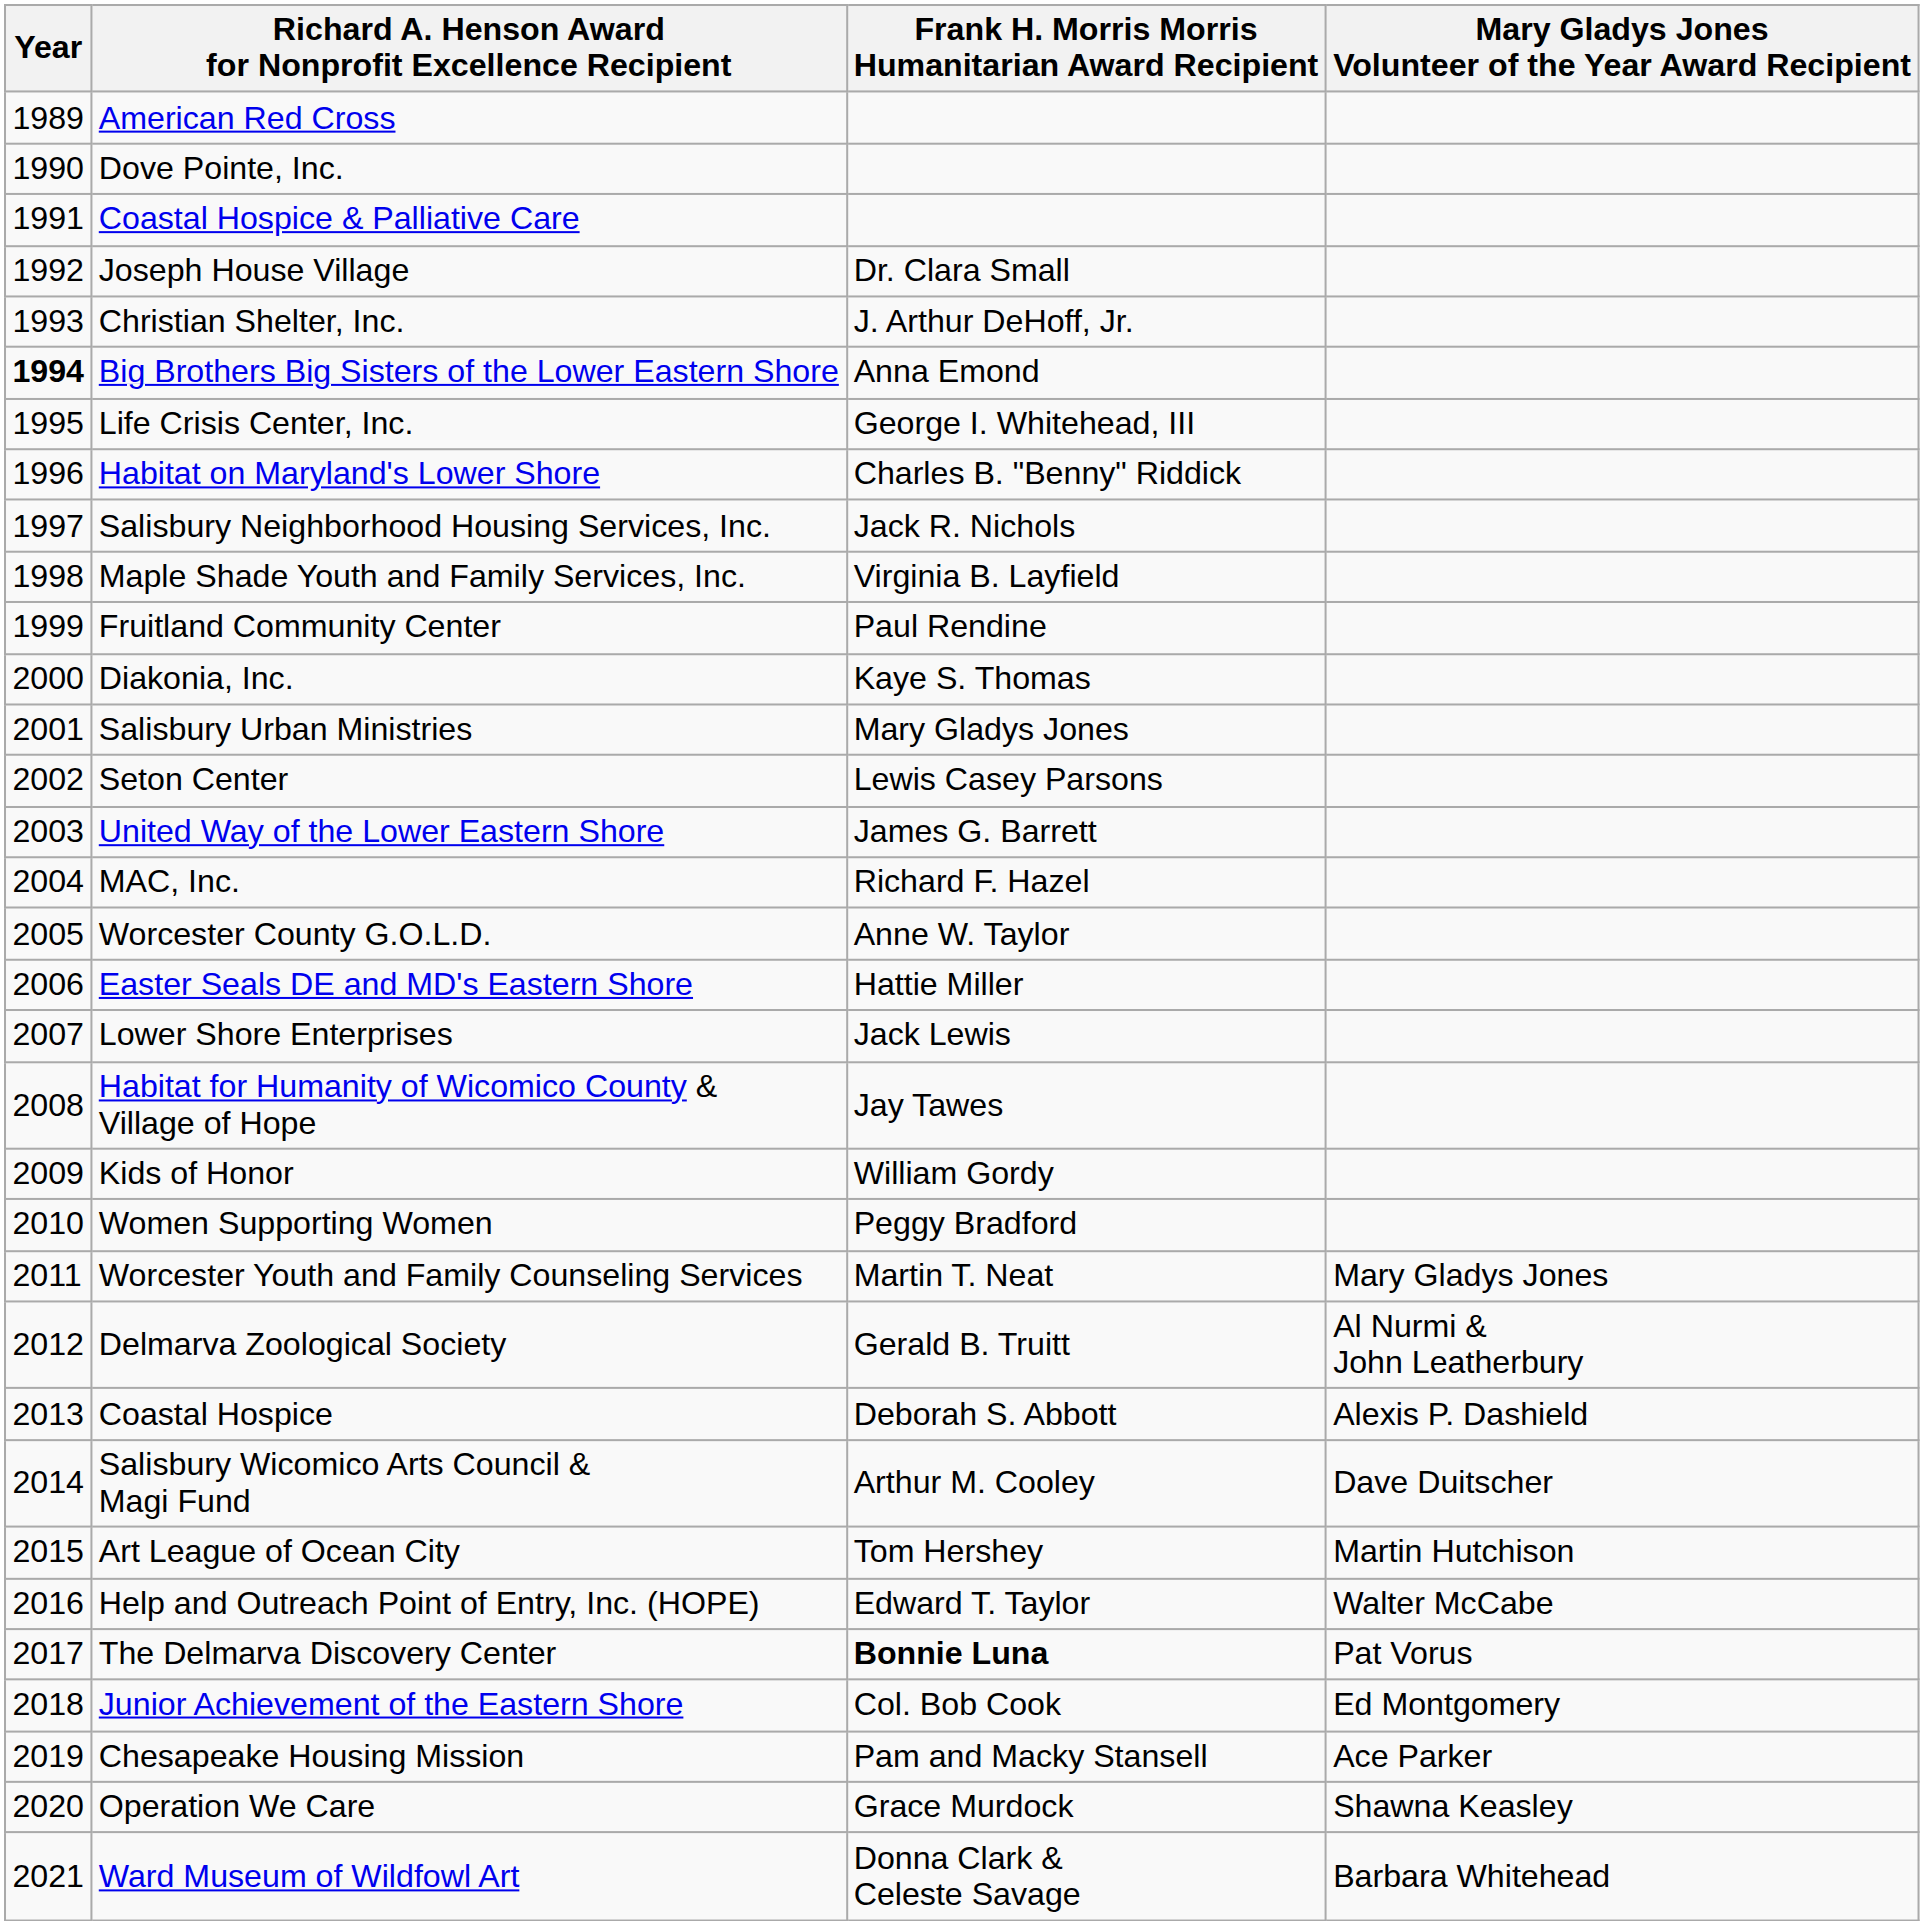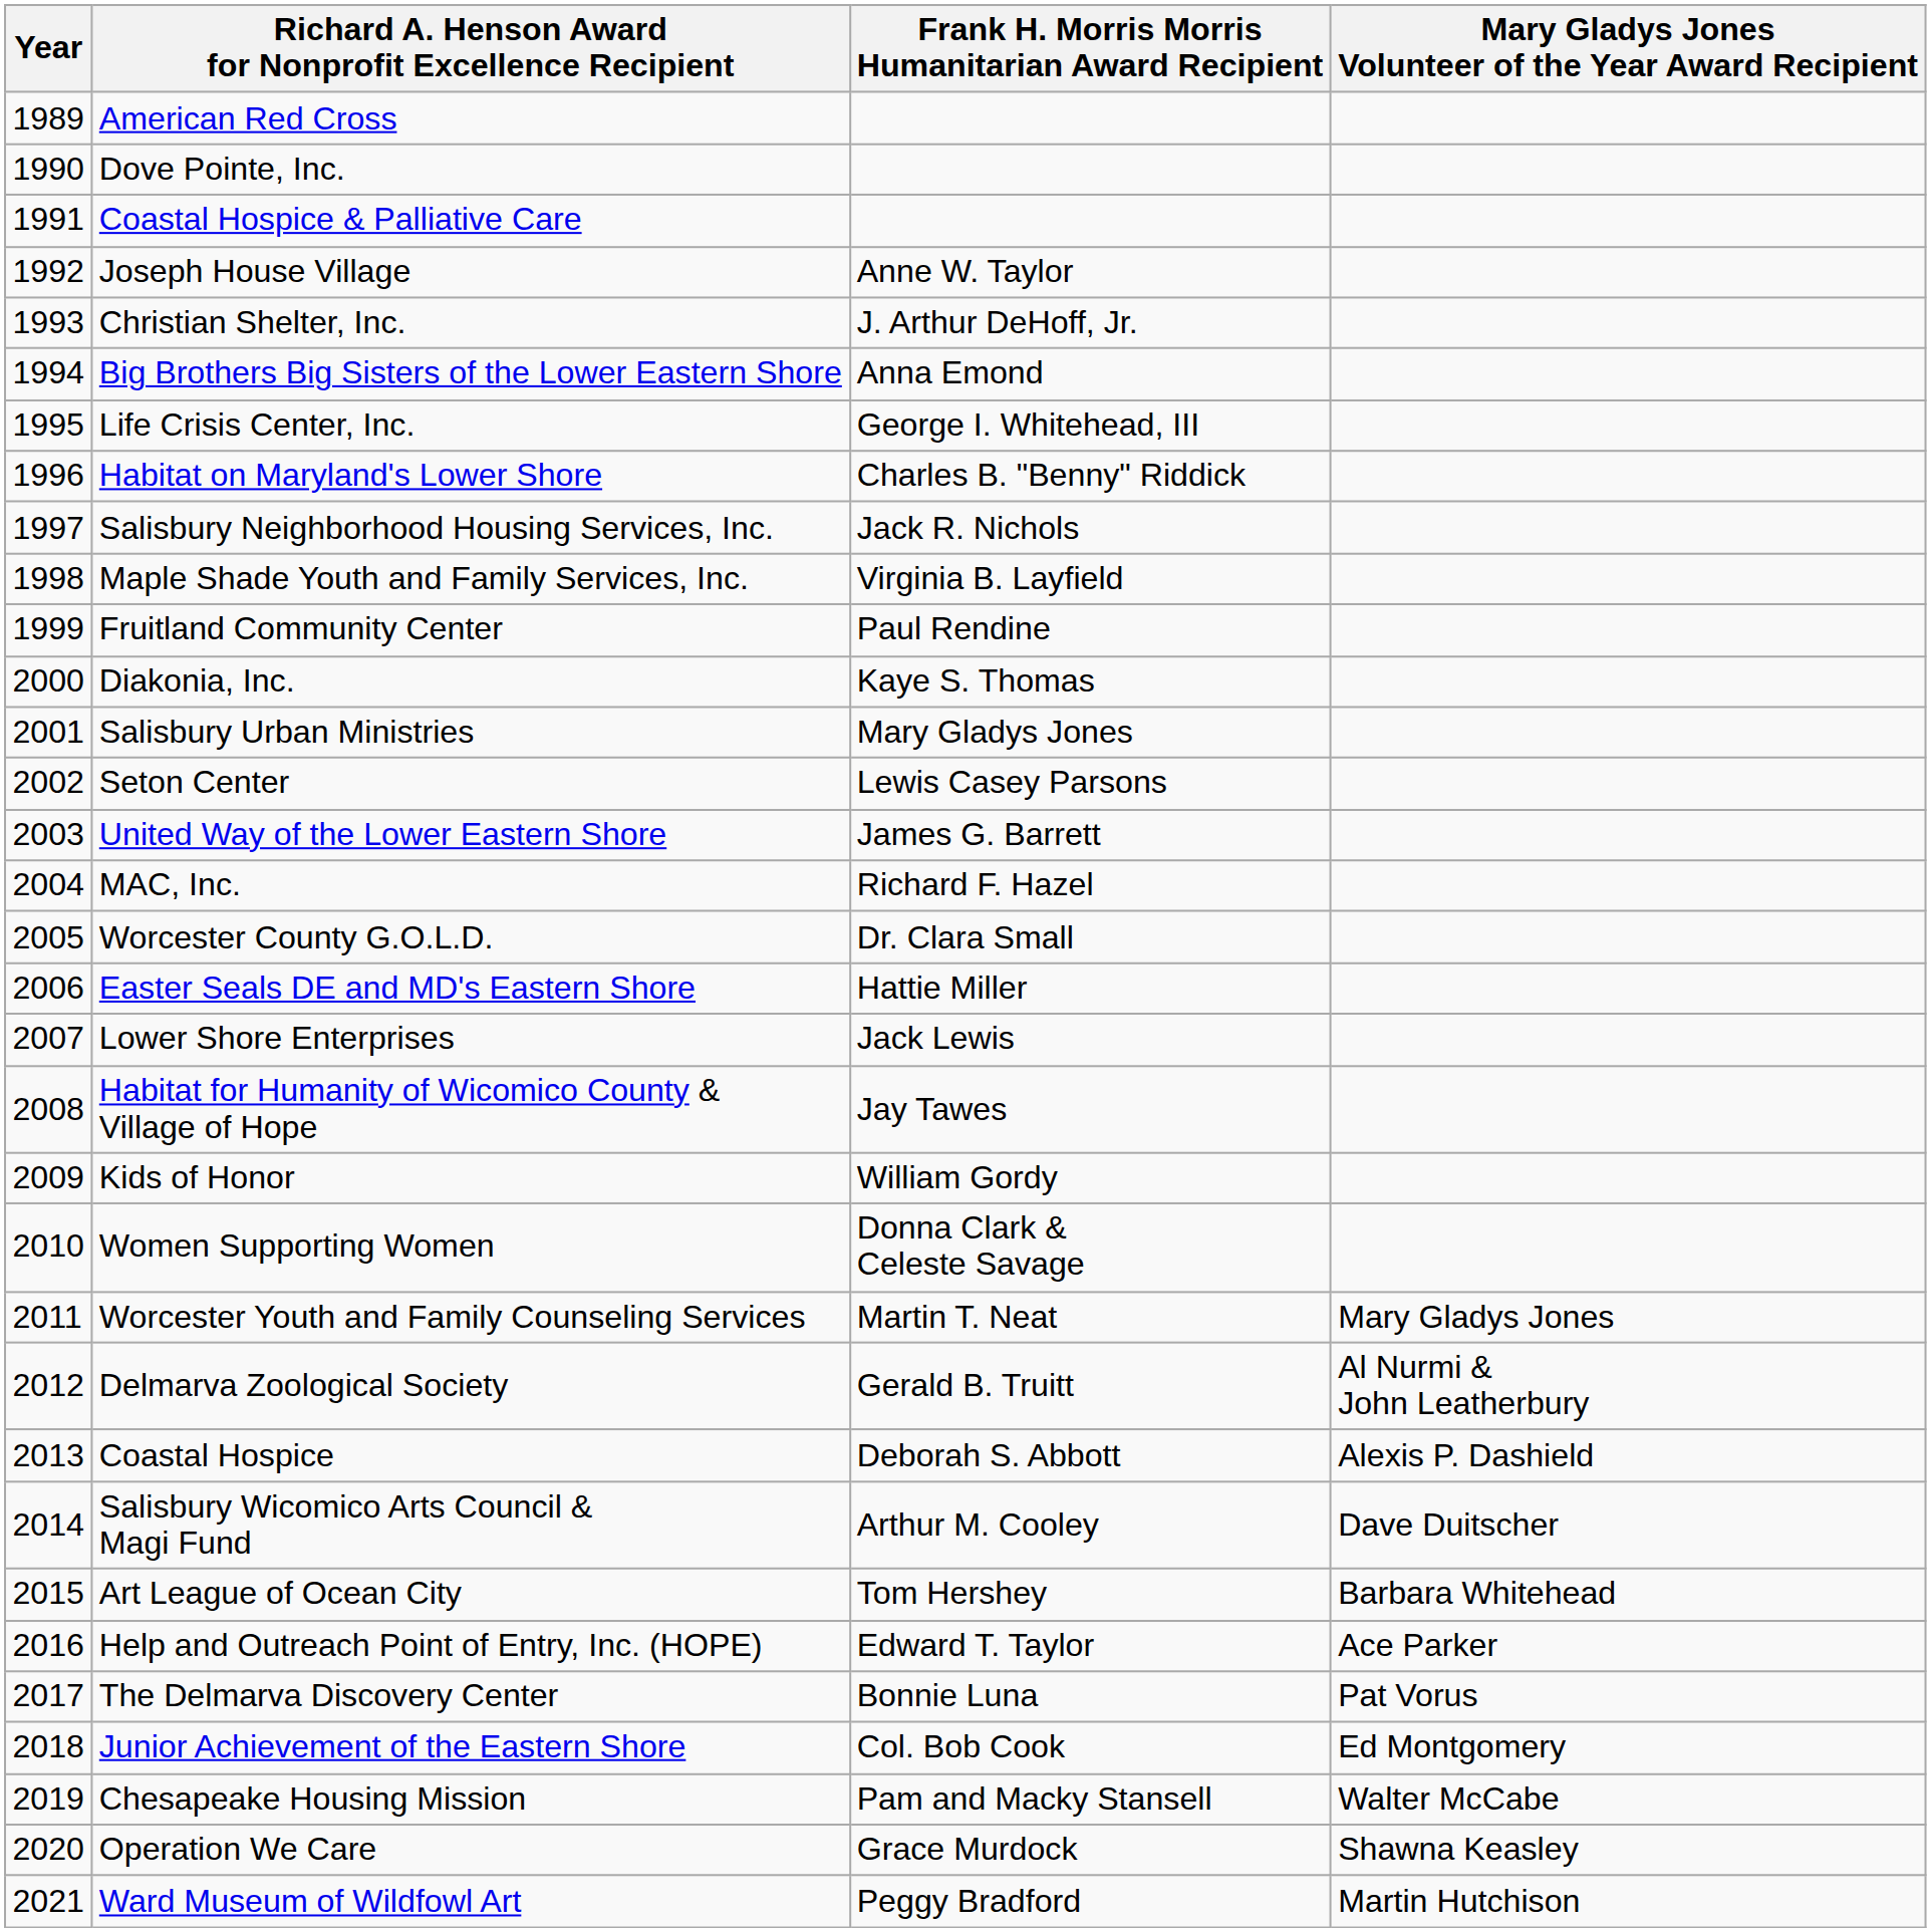 <table class="wikitable">
 <tr>
 <th>Year</th>
 <th>Richard A. Henson Award <br>for Nonprofit Excellence Recipient</th>
 <th>Frank H. Morris Morris <br>Humanitarian Award Recipient</th>
 <th>Mary Gladys Jones <br>Volunteer of the Year Award Recipient</th>
 </tr>
 <tr>
 <td>1989</td>
 <td><a href='#'>American Red Cross</a></td>
 <td></td>
 <td></td>
 </tr>
 <tr>
 <td>1990</td>
 <td>Dove Pointe, Inc.</td>
 <td></td>
 <td></td>
 </tr>
 <tr>
 <td>1991</td>
 <td><a href='#'>Coastal Hospice & Palliative Care</a></td>
 <td></td>
 <td></td>
 </tr>
 <tr>
 <td>1992</td>
 <td>Joseph House Village</td>
-<td>Dr. Clara Small</td>
+<td>Anne W. Taylor</td>
 <td></td>
 </tr>
 <tr>
 <td>1993</td>
 <td>Christian Shelter, Inc.</td>
 <td>J. Arthur DeHoff, Jr.</td>
 <td></td>
 </tr>
 <tr>
-<td><strong>1994</strong></td>
+<td>1994</td>
 <td><a href='#'>Big Brothers Big Sisters of the Lower Eastern Shore</a></td>
 <td>Anna Emond</td>
 <td></td>
 </tr>
 <tr>
 <td>1995</td>
 <td>Life Crisis Center, Inc.</td>
 <td>George I. Whitehead, III</td>
 <td></td>
 </tr>
 <tr>
 <td>1996</td>
 <td><a href='#'>Habitat on Maryland's Lower Shore</a></td>
 <td>Charles B. "Benny" Riddick</td>
 <td></td>
 </tr>
 <tr>
 <td>1997</td>
 <td>Salisbury Neighborhood Housing Services, Inc.</td>
 <td>Jack R. Nichols</td>
 <td></td>
 </tr>
 <tr>
 <td>1998</td>
 <td>Maple Shade Youth and Family Services, Inc.</td>
 <td>Virginia B. Layfield</td>
 <td></td>
 </tr>
 <tr>
 <td>1999</td>
 <td>Fruitland Community Center</td>
 <td>Paul Rendine</td>
 <td></td>
 </tr>
 <tr>
 <td>2000</td>
 <td>Diakonia, Inc.</td>
 <td>Kaye S. Thomas</td>
 <td></td>
 </tr>
 <tr>
 <td>2001</td>
 <td>Salisbury Urban Ministries</td>
 <td>Mary Gladys Jones</td>
 <td></td>
 </tr>
 <tr>
 <td>2002</td>
 <td>Seton Center</td>
 <td>Lewis Casey Parsons</td>
 <td></td>
 </tr>
 <tr>
 <td>2003</td>
 <td><a href='#'>United Way of the Lower Eastern Shore</a></td>
 <td>James G. Barrett</td>
 <td></td>
 </tr>
 <tr>
 <td>2004</td>
 <td>MAC, Inc.</td>
 <td>Richard F. Hazel</td>
 <td></td>
 </tr>
 <tr>
 <td>2005</td>
 <td>Worcester County G.O.L.D.</td>
-<td>Anne W. Taylor</td>
+<td>Dr. Clara Small</td>
 <td></td>
 </tr>
 <tr>
 <td>2006</td>
 <td><a href='#'>Easter Seals DE and MD's Eastern Shore</a></td>
 <td>Hattie Miller</td>
 <td></td>
 </tr>
 <tr>
 <td>2007</td>
 <td>Lower Shore Enterprises</td>
 <td>Jack Lewis</td>
 <td></td>
 </tr>
 <tr>
 <td>2008</td>
 <td><a href='#'>Habitat for Humanity of Wicomico County</a> &<br>Village of Hope</td>
 <td>Jay Tawes</td>
 <td></td>
 </tr>
 <tr>
 <td>2009</td>
 <td>Kids of Honor</td>
 <td>William Gordy</td>
 <td></td>
 </tr>
 <tr>
 <td>2010</td>
 <td>Women Supporting Women</td>
-<td>Peggy Bradford</td>
+<td>Donna Clark &<br>Celeste Savage</td>
 <td></td>
 </tr>
 <tr>
 <td>2011</td>
 <td>Worcester Youth and Family Counseling Services</td>
 <td>Martin T. Neat</td>
 <td>Mary Gladys Jones</td>
 </tr>
 <tr>
 <td>2012</td>
 <td>Delmarva Zoological Society</td>
 <td>Gerald B. Truitt</td>
 <td>Al Nurmi &<br>John Leatherbury</td>
 </tr>
 <tr>
 <td>2013</td>
 <td>Coastal Hospice</td>
 <td>Deborah S. Abbott</td>
 <td>Alexis P. Dashield</td>
 </tr>
 <tr>
 <td>2014</td>
 <td>Salisbury Wicomico Arts Council &<br>Magi Fund</td>
 <td>Arthur M. Cooley</td>
 <td>Dave Duitscher</td>
 </tr>
 <tr>
 <td>2015</td>
 <td>Art League of Ocean City</td>
 <td>Tom Hershey</td>
-<td>Martin Hutchison</td>
+<td>Barbara Whitehead</td>
 </tr>
 <tr>
 <td>2016</td>
 <td>Help and Outreach Point of Entry, Inc. (HOPE)</td>
 <td>Edward T. Taylor</td>
-<td>Walter McCabe</td>
+<td>Ace Parker</td>
 </tr>
 <tr>
 <td>2017</td>
 <td>The Delmarva Discovery Center</td>
-<td><strong>Bonnie Luna</strong></td>
+<td>Bonnie Luna</td>
 <td>Pat Vorus</td>
 </tr>
 <tr>
 <td>2018</td>
 <td><a href='#'>Junior Achievement of the Eastern Shore</a></td>
 <td>Col. Bob Cook</td>
 <td>Ed Montgomery</td>
 </tr>
 <tr>
 <td>2019</td>
 <td>Chesapeake Housing Mission</td>
 <td>Pam and Macky Stansell</td>
-<td>Ace Parker</td>
+<td>Walter McCabe</td>
 </tr>
 <tr>
 <td>2020</td>
 <td>Operation We Care</td>
 <td>Grace Murdock</td>
 <td>Shawna Keasley</td>
 </tr>
 <tr>
 <td>2021</td>
 <td><a href='#'>Ward Museum of Wildfowl Art</a></td>
-<td>Donna Clark &<br>Celeste Savage</td>
-<td>Barbara Whitehead</td>
+<td>Peggy Bradford</td>
+<td>Martin Hutchison</td>
 </tr>
 </table>
